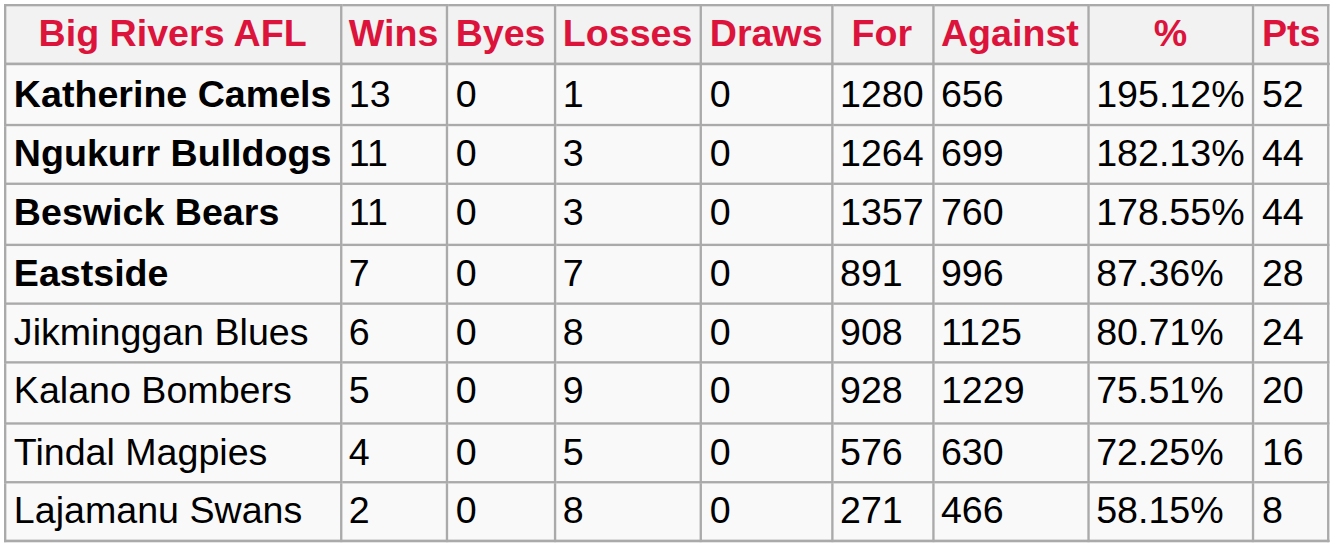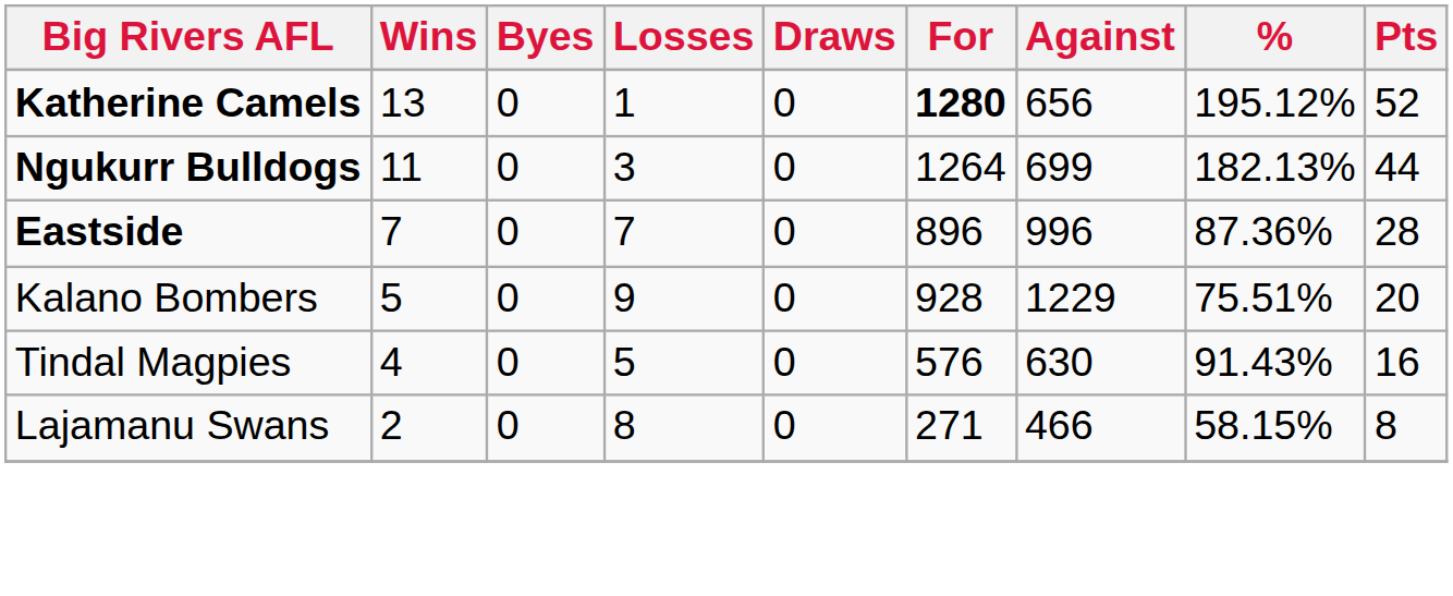 <table class="wikitable">
 <tr>
 <th style="color:crimson">Big Rivers AFL</th>
 <th style="color:crimson">Wins</th>
 <th style="color:crimson">Byes</th>
 <th style="color:crimson">Losses</th>
 <th style="color:crimson">Draws</th>
 <th style="color:crimson">For</th>
 <th style="color:crimson">Against</th>
 <th style="color:crimson">%</th>
 <th style="color:crimson">Pts</th>
 </tr>
 <tr>
 </tr>
 <tr>
 </tr>
 <tr>
 <td><strong>	Katherine Camels	</strong></td>
 <td>13</td>
 <td>0</td>
 <td>1</td>
 <td>0</td>
-<td>1280</td>
+<td><strong>1280</strong></td>
 <td>656</td>
 <td>195.12%</td>
 <td>52</td>
 </tr>
 <tr>
 <td><strong>	Ngukurr Bulldogs	</strong></td>
 <td>11</td>
 <td>0</td>
 <td>3</td>
 <td>0</td>
 <td>1264</td>
 <td>699</td>
 <td>182.13%</td>
 <td>44</td>
 </tr>
 <tr>
-<td><strong>	Beswick Bears	</strong></td>
-<td>11</td>
-<td>0</td>
-<td>3</td>
-<td>0</td>
-<td>1357</td>
-<td>760</td>
-<td>178.55%</td>
-<td>44</td>
-</tr>
-<tr>
 <td><strong>	Eastside	</strong></td>
 <td>7</td>
 <td>0</td>
 <td>7</td>
 <td>0</td>
-<td>891</td>
+<td>896</td>
 <td>996</td>
 <td>87.36%</td>
 <td>28</td>
-</tr>
-<tr>
-<td>Jikminggan Blues</td>
-<td>6</td>
-<td>0</td>
-<td>8</td>
-<td>0</td>
-<td>908</td>
-<td>1125</td>
-<td>80.71%</td>
-<td>24</td>
 </tr>
 <tr>
 <td>Kalano Bombers</td>
 <td>5</td>
 <td>0</td>
 <td>9</td>
 <td>0</td>
 <td>928</td>
 <td>1229</td>
 <td>75.51%</td>
 <td>20</td>
 </tr>
 <tr>
 <td>Tindal Magpies</td>
 <td>4</td>
 <td>0</td>
 <td>5</td>
 <td>0</td>
 <td>576</td>
 <td>630</td>
-<td>72.25%</td>
+<td>91.43%</td>
 <td>16</td>
 </tr>
 <tr>
 <td>Lajamanu Swans</td>
 <td>2</td>
 <td>0</td>
 <td>8</td>
 <td>0</td>
 <td>271</td>
 <td>466</td>
 <td>58.15%</td>
 <td>8</td>
 </tr>
 <tr>
 </tr>
 </table>
